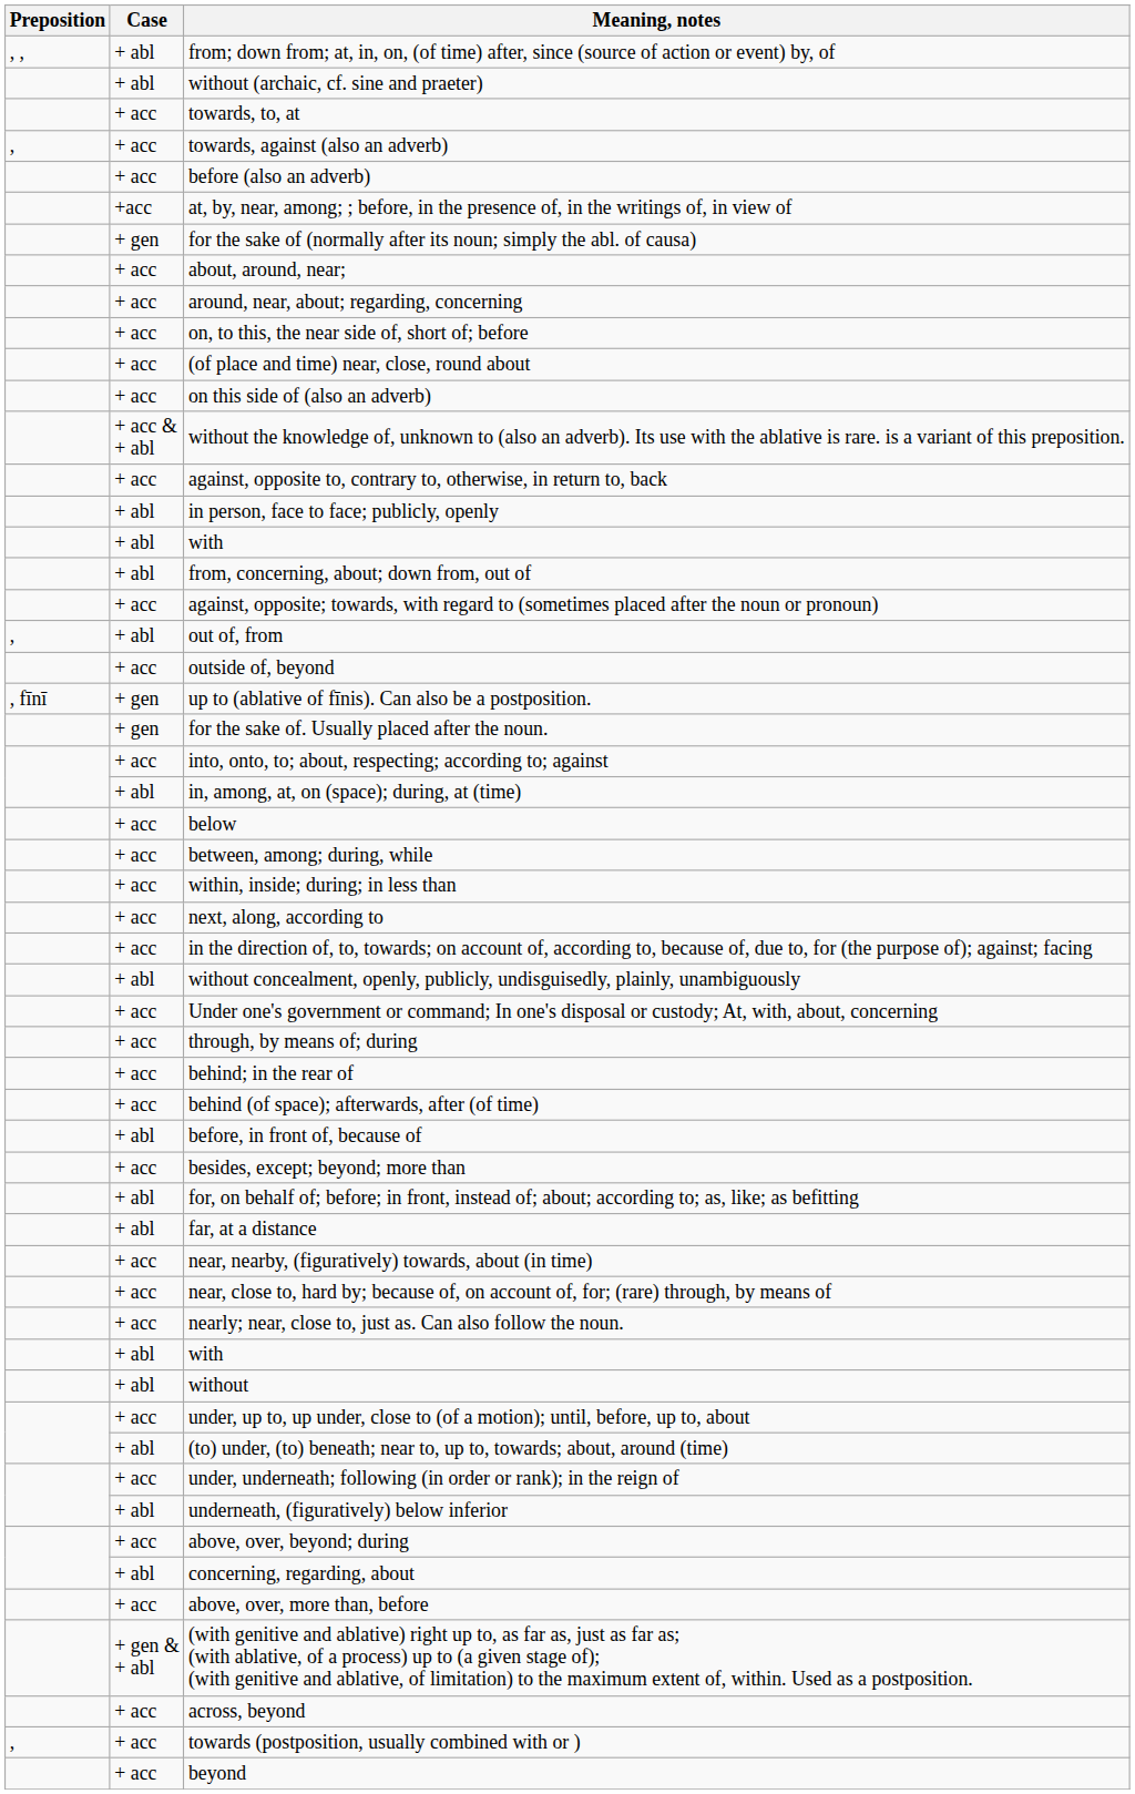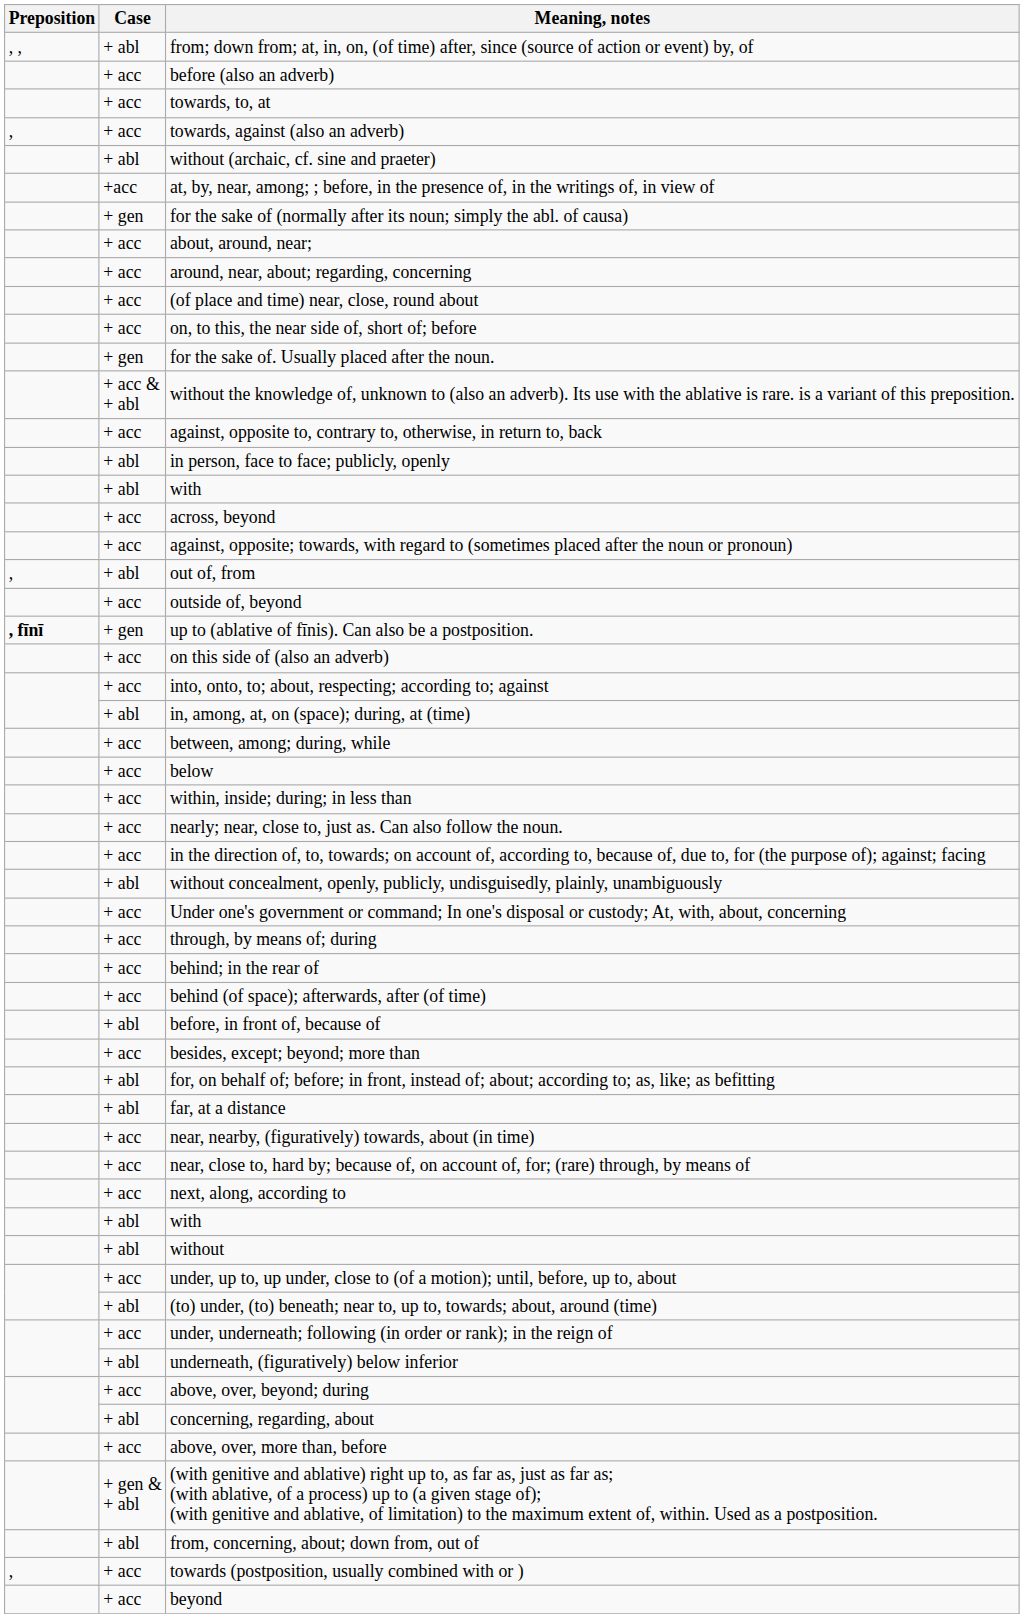 <table class="wikitable sortable">
 <tr>
 <th>Preposition</th>
 <th>Case</th>
 <th class=unsortable>Meaning, notes</th>
 </tr>
 <tr>
 <td>, , </td>
 <td>+ abl</td>
 <td>from; down from; at, in, on, (of time) after, since (source of action or event) by, of</td>
 </tr>
 <tr>
 <td></td>
-<td>+ abl</td>
-<td>without (archaic, cf. sine and praeter)</td>
+<td>+ acc</td>
+<td>before (also an adverb)</td>
 </tr>
 <tr>
 <td></td>
 <td>+ acc</td>
 <td>towards, to, at</td>
 </tr>
 <tr>
 <td>, </td>
 <td>+ acc</td>
 <td>towards, against (also an adverb)</td>
 </tr>
 <tr>
 <td></td>
-<td>+ acc</td>
-<td>before (also an adverb)</td>
+<td>+ abl</td>
+<td>without (archaic, cf. sine and praeter)</td>
 </tr>
 <tr>
 <td></td>
 <td>+acc</td>
 <td>at, by, near, among; ; before, in the presence of, in the writings of, in view of</td>
 </tr>
 <tr>
 <td></td>
 <td>+ gen</td>
 <td>for the sake of (normally after its noun; simply the abl. of causa)</td>
 </tr>
 <tr>
 <td></td>
 <td>+ acc</td>
 <td>about, around, near;</td>
 </tr>
 <tr>
 <td></td>
 <td>+ acc</td>
 <td>around, near, about; regarding, concerning</td>
 </tr>
 <tr>
 <td></td>
 <td>+ acc</td>
-<td>on, to this, the near side of, short of; before</td>
-</tr>
-<tr>
-<td></td>
-<td>+ acc</td>
 <td>(of place and time) near, close, round about</td>
 </tr>
 <tr>
 <td></td>
 <td>+ acc</td>
-<td>on this side of (also an adverb)</td>
+<td>on, to this, the near side of, short of; before</td>
+</tr>
+<tr>
+<td></td>
+<td>+ gen</td>
+<td>for the sake of. Usually placed after the noun.</td>
 </tr>
 <tr>
 <td></td>
 <td>+ acc &<br>+ abl</td>
 <td>without the knowledge of, unknown to (also an adverb). Its use with the ablative is rare.  is a variant of this preposition.</td>
 </tr>
 <tr>
 <td></td>
 <td>+ acc</td>
 <td>against, opposite to, contrary to, otherwise, in return to, back</td>
 </tr>
 <tr>
 <td></td>
 <td>+ abl</td>
 <td>in person, face to face; publicly, openly</td>
 </tr>
 <tr>
 <td></td>
 <td>+ abl</td>
 <td>with</td>
 </tr>
 <tr>
 <td></td>
-<td>+ abl</td>
-<td>from, concerning, about; down from, out of</td>
+<td>+ acc</td>
+<td>across, beyond</td>
 </tr>
 <tr>
 <td></td>
 <td>+ acc</td>
 <td>against, opposite; towards, with regard to (sometimes placed after the noun or pronoun)</td>
 </tr>
 <tr>
 <td>, </td>
 <td>+ abl</td>
 <td>out of, from</td>
 </tr>
 <tr>
 <td></td>
 <td>+ acc</td>
 <td>outside of, beyond</td>
 </tr>
 <tr>
-<td>, fīnī</td>
+<td><strong>, fīnī</strong></td>
 <td>+ gen</td>
 <td>up to (ablative of fīnis). Can also be a postposition.</td>
 </tr>
 <tr>
 <td></td>
-<td>+ gen</td>
-<td>for the sake of. Usually placed after the noun.</td>
+<td>+ acc</td>
+<td>on this side of (also an adverb)</td>
 </tr>
 <tr>
 <td rowspan="2"></td>
 <td>+ acc</td>
 <td>into, onto, to; about, respecting; according to; against</td>
 </tr>
 <tr>
 <td>+ abl</td>
 <td>in, among, at, on (space); during, at (time)</td>
 </tr>
 <tr>
 <td></td>
 <td>+ acc</td>
-<td>below</td>
+<td>between, among; during, while</td>
 </tr>
 <tr>
 <td></td>
 <td>+ acc</td>
-<td>between, among; during, while</td>
+<td>below</td>
 </tr>
 <tr>
 <td></td>
 <td>+ acc</td>
 <td>within, inside; during; in less than</td>
 </tr>
 <tr>
 <td></td>
 <td>+ acc</td>
-<td>next, along, according to</td>
+<td>nearly; near, close to, just as. Can also follow the noun.</td>
 </tr>
 <tr>
 <td></td>
 <td>+ acc</td>
 <td>in the direction of, to, towards; on account of, according to, because of, due to, for (the purpose of); against; facing</td>
 </tr>
 <tr>
 <td></td>
 <td>+ abl</td>
 <td>without concealment, openly, publicly, undisguisedly, plainly, unambiguously</td>
 </tr>
 <tr>
 <td></td>
 <td>+ acc</td>
 <td>Under one's government or command; In one's disposal or custody; At, with, about, concerning</td>
 </tr>
 <tr>
 <td></td>
 <td>+ acc</td>
 <td>through, by means of; during</td>
 </tr>
 <tr>
 <td></td>
 <td>+ acc</td>
 <td>behind; in the rear of</td>
 </tr>
 <tr>
 <td></td>
 <td>+ acc</td>
 <td>behind (of space); afterwards, after (of time)</td>
 </tr>
 <tr>
 <td></td>
 <td>+ abl</td>
 <td>before, in front of, because of</td>
 </tr>
 <tr>
 <td></td>
 <td>+ acc</td>
 <td>besides, except; beyond; more than</td>
 </tr>
 <tr>
 <td></td>
 <td>+ abl</td>
 <td>for, on behalf of; before; in front, instead of; about; according to; as, like; as befitting</td>
 </tr>
 <tr>
 <td></td>
 <td>+ abl</td>
 <td>far, at a distance</td>
 </tr>
 <tr>
 <td></td>
 <td>+ acc</td>
 <td>near, nearby, (figuratively) towards, about (in time)</td>
 </tr>
 <tr>
 <td></td>
 <td>+ acc</td>
 <td>near, close to, hard by; because of, on account of, for; (rare) through, by means of</td>
 </tr>
 <tr>
 <td></td>
 <td>+ acc</td>
-<td>nearly; near, close to, just as. Can also follow the noun.</td>
+<td>next, along, according to</td>
 </tr>
 <tr>
 <td></td>
 <td>+ abl</td>
 <td>with</td>
 </tr>
 <tr>
 <td></td>
 <td>+ abl</td>
 <td>without</td>
 </tr>
 <tr>
 <td rowspan="2"></td>
 <td>+ acc</td>
 <td>under, up to, up under, close to (of a motion); until, before, up to, about</td>
 </tr>
 <tr>
 <td>+ abl</td>
 <td>(to) under, (to) beneath; near to, up to, towards; about, around (time)</td>
 </tr>
 <tr>
 <td rowspan="2"></td>
 <td>+ acc</td>
 <td>under, underneath; following (in order or rank); in the reign of</td>
 </tr>
 <tr>
 <td>+ abl</td>
 <td>underneath, (figuratively) below inferior</td>
 </tr>
 <tr>
 <td rowspan="2"></td>
 <td>+ acc</td>
 <td>above, over, beyond; during</td>
 </tr>
 <tr>
 <td>+ abl</td>
 <td>concerning, regarding, about</td>
 </tr>
 <tr>
 <td></td>
 <td>+ acc</td>
 <td>above, over, more than, before</td>
 </tr>
 <tr>
 <td></td>
 <td>+ gen &<br>+ abl</td>
 <td>(with genitive and ablative) right up to, as far as, just as far as;<br>(with ablative, of a process) up to (a given stage of);<br>(with genitive and ablative, of limitation) to the maximum extent of, within. Used as a postposition.</td>
 </tr>
 <tr>
 <td></td>
-<td>+ acc</td>
-<td>across, beyond</td>
+<td>+ abl</td>
+<td>from, concerning, about; down from, out of</td>
 </tr>
 <tr>
 <td>,<br></td>
 <td>+ acc</td>
 <td>towards (postposition, usually combined with  or )</td>
 </tr>
 <tr>
 <td></td>
 <td>+ acc</td>
 <td>beyond</td>
 </tr>
 <tr>
 </tr>
 </table>
